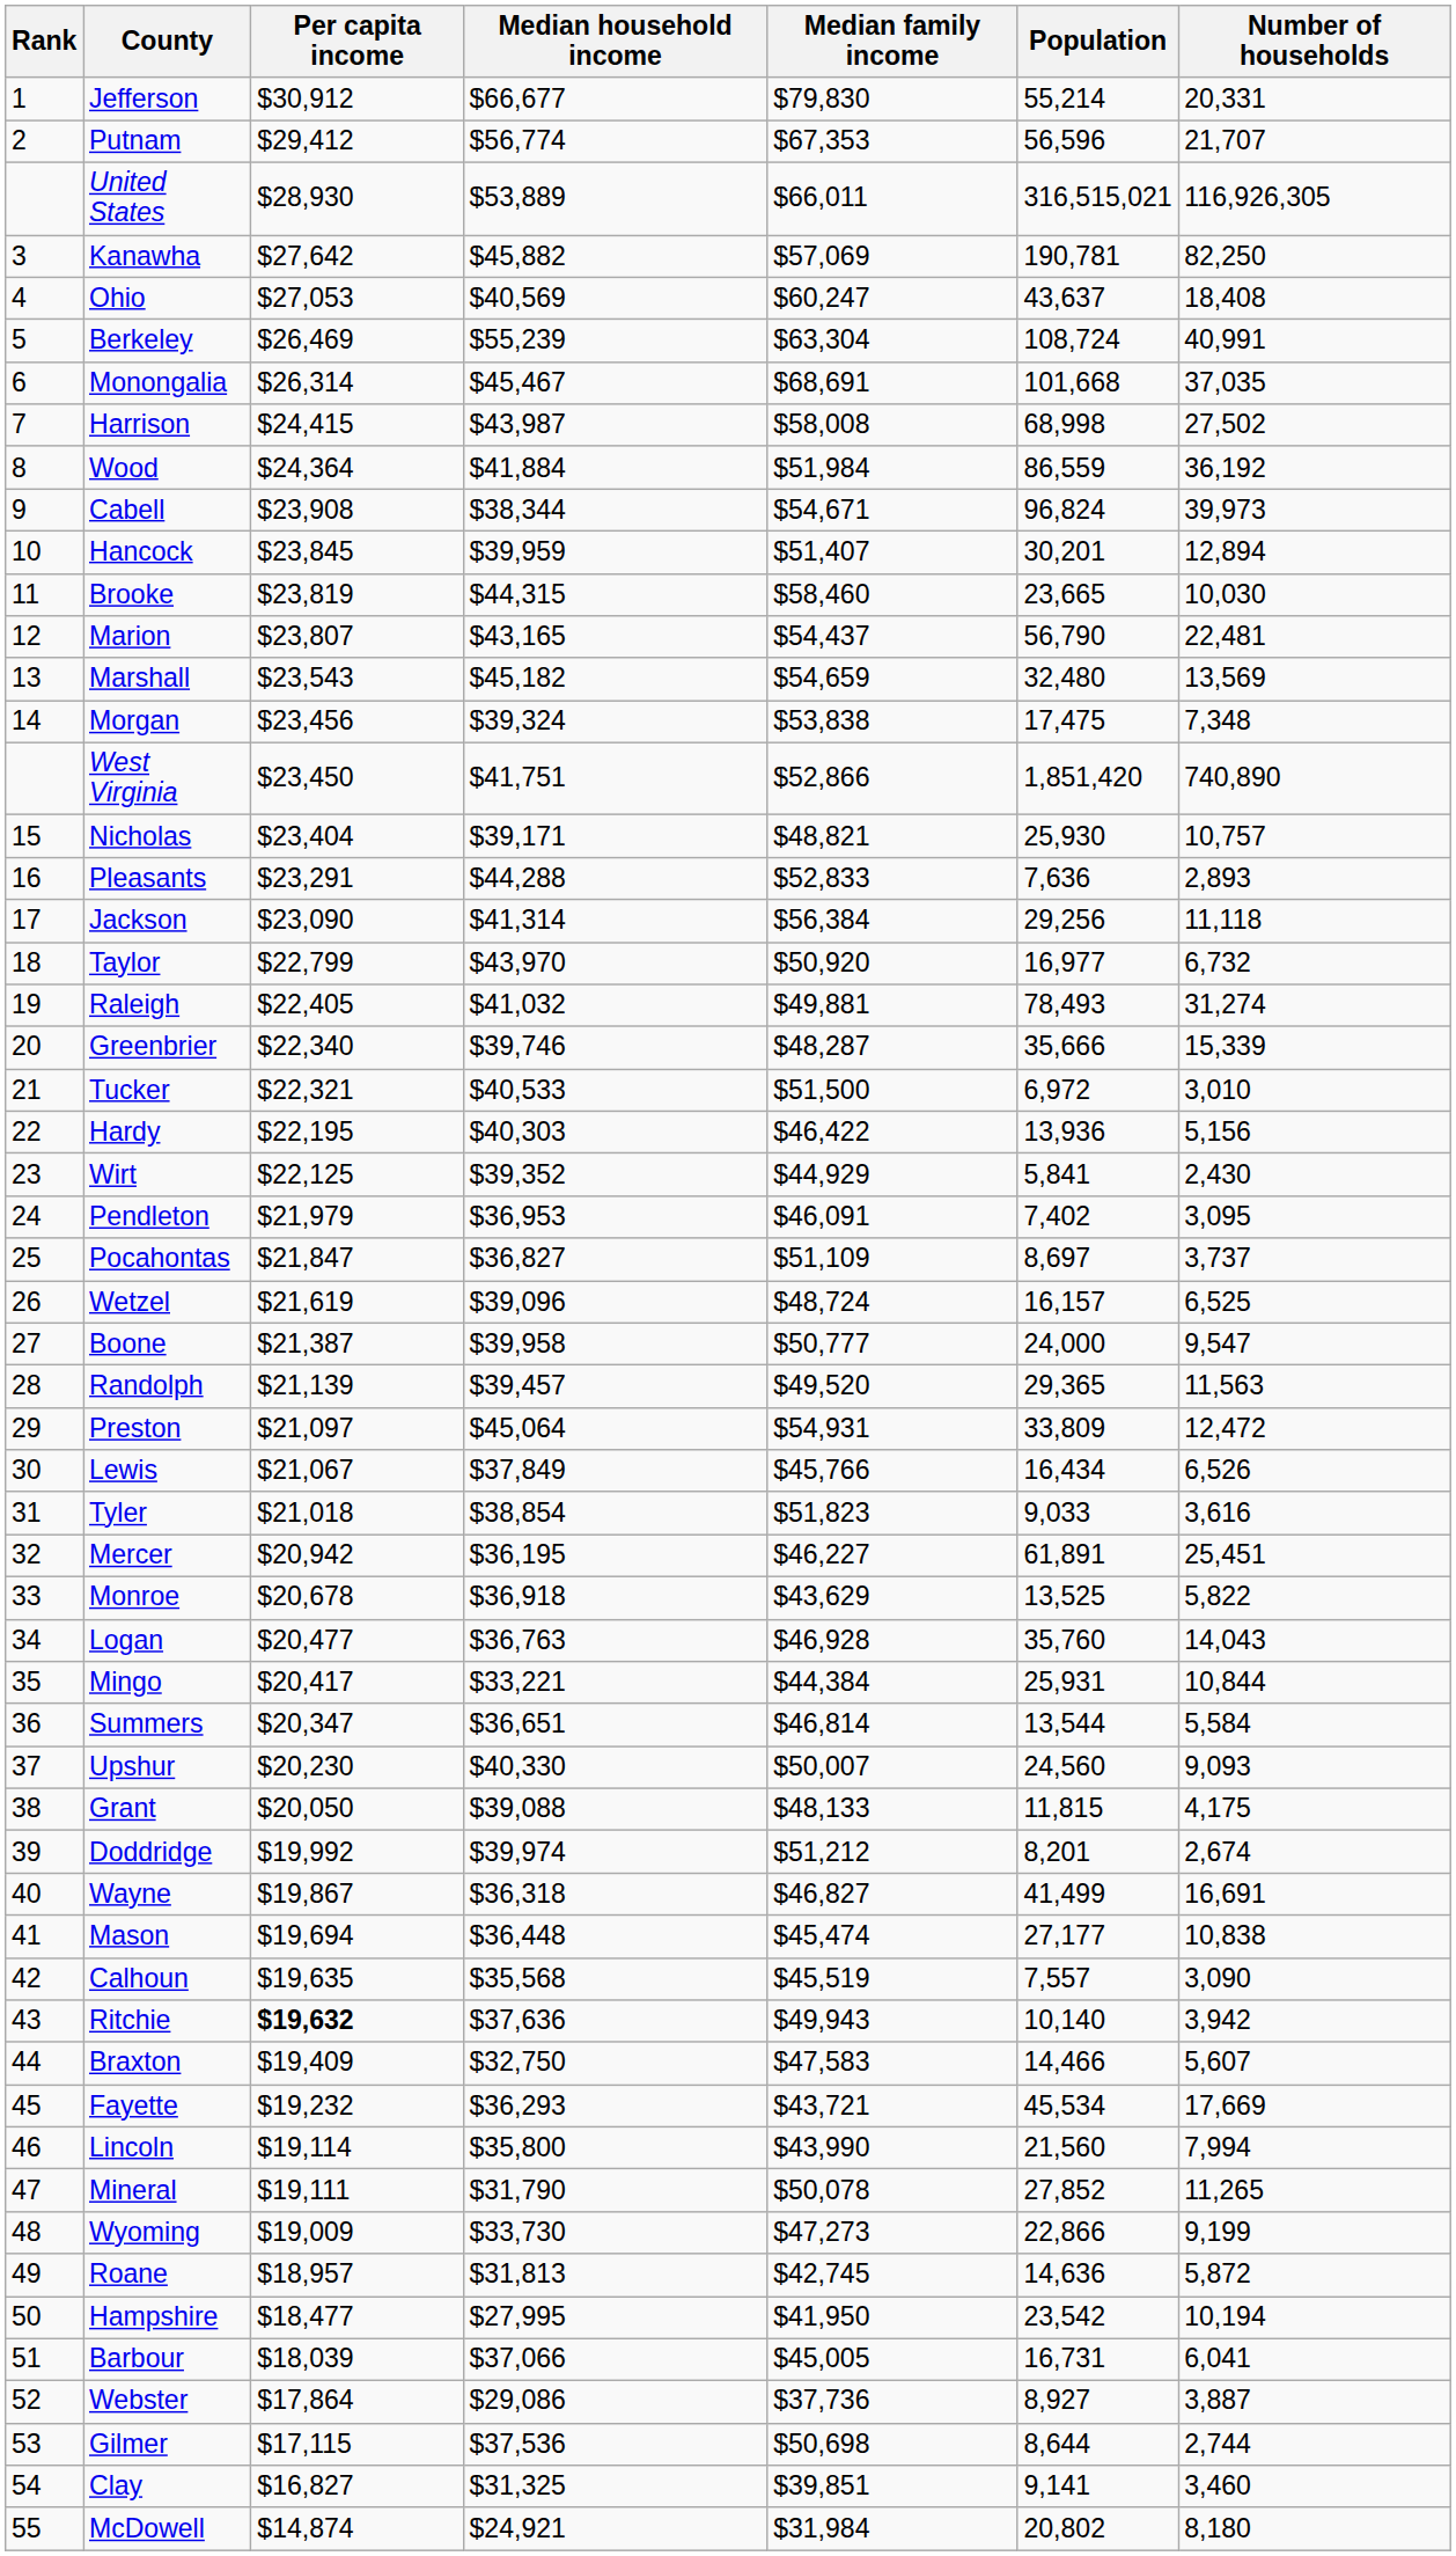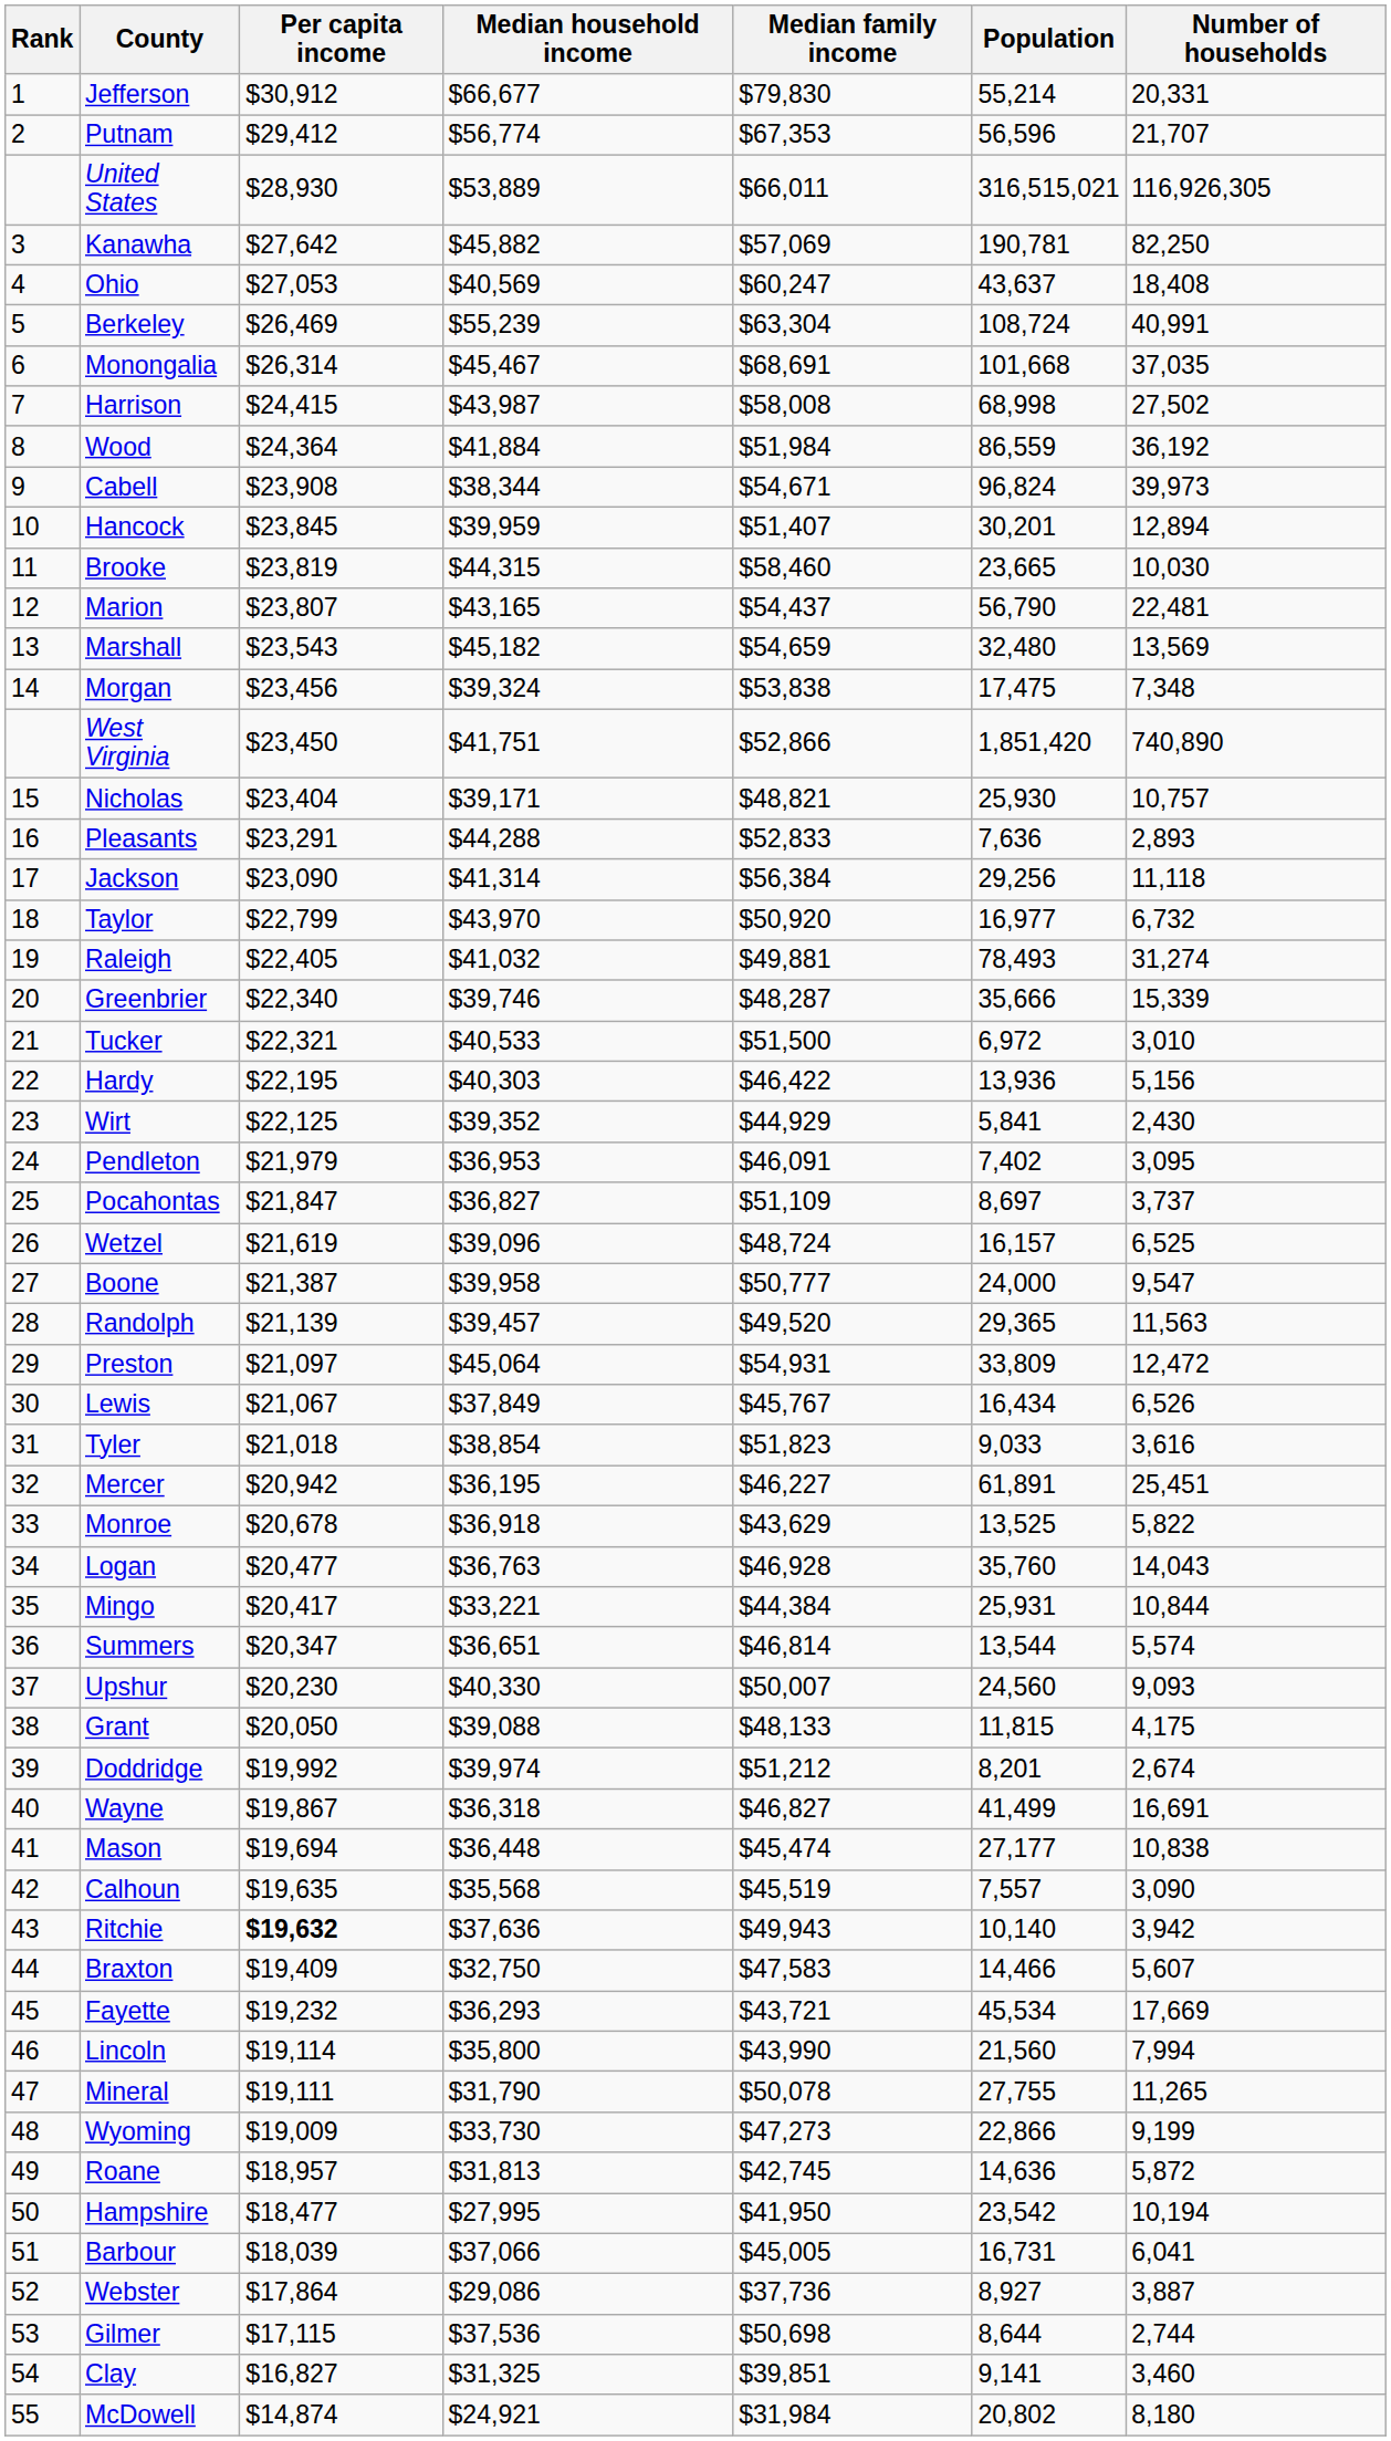 <table class="wikitable sortable">
 <tr>
 <th>Rank</th>
 <th>County</th>
 <th>Per capita income</th>
 <th>Median household income</th>
 <th>Median family income</th>
 <th>Population</th>
 <th>Number of households</th>
 </tr>
 <tr>
 <td>1</td>
 <td><a href='#'>Jefferson</a></td>
 <td>$30,912</td>
 <td>$66,677</td>
 <td>$79,830</td>
 <td>55,214</td>
 <td>20,331</td>
 </tr>
 <tr>
 <td>2</td>
 <td><a href='#'>Putnam</a></td>
 <td>$29,412</td>
 <td>$56,774</td>
 <td>$67,353</td>
 <td>56,596</td>
 <td>21,707</td>
 </tr>
 <tr>
 <td></td>
 <td><em><a href='#'>United States</a></em></td>
 <td>$28,930</td>
 <td>$53,889</td>
 <td>$66,011</td>
 <td>316,515,021</td>
 <td>116,926,305</td>
 </tr>
 <tr>
 <td>3</td>
 <td><a href='#'>Kanawha</a></td>
 <td>$27,642</td>
 <td>$45,882</td>
 <td>$57,069</td>
 <td>190,781</td>
 <td>82,250</td>
 </tr>
 <tr>
 <td>4</td>
 <td><a href='#'>Ohio</a></td>
 <td>$27,053</td>
 <td>$40,569</td>
 <td>$60,247</td>
 <td>43,637</td>
 <td>18,408</td>
 </tr>
 <tr>
 <td>5</td>
 <td><a href='#'>Berkeley</a></td>
 <td>$26,469</td>
 <td>$55,239</td>
 <td>$63,304</td>
 <td>108,724</td>
 <td>40,991</td>
 </tr>
 <tr>
 <td>6</td>
 <td><a href='#'>Monongalia</a></td>
 <td>$26,314</td>
 <td>$45,467</td>
 <td>$68,691</td>
 <td>101,668</td>
 <td>37,035</td>
 </tr>
 <tr>
 <td>7</td>
 <td><a href='#'>Harrison</a></td>
 <td>$24,415</td>
 <td>$43,987</td>
 <td>$58,008</td>
 <td>68,998</td>
 <td>27,502</td>
 </tr>
 <tr>
 <td>8</td>
 <td><a href='#'>Wood</a></td>
 <td>$24,364</td>
 <td>$41,884</td>
 <td>$51,984</td>
 <td>86,559</td>
 <td>36,192</td>
 </tr>
 <tr>
 <td>9</td>
 <td><a href='#'>Cabell</a></td>
 <td>$23,908</td>
 <td>$38,344</td>
 <td>$54,671</td>
 <td>96,824</td>
 <td>39,973</td>
 </tr>
 <tr>
 <td>10</td>
 <td><a href='#'>Hancock</a></td>
 <td>$23,845</td>
 <td>$39,959</td>
 <td>$51,407</td>
 <td>30,201</td>
 <td>12,894</td>
 </tr>
 <tr>
 <td>11</td>
 <td><a href='#'>Brooke</a></td>
 <td>$23,819</td>
 <td>$44,315</td>
 <td>$58,460</td>
 <td>23,665</td>
 <td>10,030</td>
 </tr>
 <tr>
 <td>12</td>
 <td><a href='#'>Marion</a></td>
 <td>$23,807</td>
 <td>$43,165</td>
 <td>$54,437</td>
 <td>56,790</td>
 <td>22,481</td>
 </tr>
 <tr>
 <td>13</td>
 <td><a href='#'>Marshall</a></td>
 <td>$23,543</td>
 <td>$45,182</td>
 <td>$54,659</td>
 <td>32,480</td>
 <td>13,569</td>
 </tr>
 <tr>
 <td>14</td>
 <td><a href='#'>Morgan</a></td>
 <td>$23,456</td>
 <td>$39,324</td>
 <td>$53,838</td>
 <td>17,475</td>
 <td>7,348</td>
 </tr>
 <tr>
 <td></td>
 <td><em><a href='#'>West Virginia</a></em></td>
 <td>$23,450</td>
 <td>$41,751</td>
 <td>$52,866</td>
 <td>1,851,420</td>
 <td>740,890</td>
 </tr>
 <tr>
 <td>15</td>
 <td><a href='#'>Nicholas</a></td>
 <td>$23,404</td>
 <td>$39,171</td>
 <td>$48,821</td>
 <td>25,930</td>
 <td>10,757</td>
 </tr>
 <tr>
 <td>16</td>
 <td><a href='#'>Pleasants</a></td>
 <td>$23,291</td>
 <td>$44,288</td>
 <td>$52,833</td>
 <td>7,636</td>
 <td>2,893</td>
 </tr>
 <tr>
 <td>17</td>
 <td><a href='#'>Jackson</a></td>
 <td>$23,090</td>
 <td>$41,314</td>
 <td>$56,384</td>
 <td>29,256</td>
 <td>11,118</td>
 </tr>
 <tr>
 <td>18</td>
 <td><a href='#'>Taylor</a></td>
 <td>$22,799</td>
 <td>$43,970</td>
 <td>$50,920</td>
 <td>16,977</td>
 <td>6,732</td>
 </tr>
 <tr>
 <td>19</td>
 <td><a href='#'>Raleigh</a></td>
 <td>$22,405</td>
 <td>$41,032</td>
 <td>$49,881</td>
 <td>78,493</td>
 <td>31,274</td>
 </tr>
 <tr>
 <td>20</td>
 <td><a href='#'>Greenbrier</a></td>
 <td>$22,340</td>
 <td>$39,746</td>
 <td>$48,287</td>
 <td>35,666</td>
 <td>15,339</td>
 </tr>
 <tr>
 <td>21</td>
 <td><a href='#'>Tucker</a></td>
 <td>$22,321</td>
 <td>$40,533</td>
 <td>$51,500</td>
 <td>6,972</td>
 <td>3,010</td>
 </tr>
 <tr>
 <td>22</td>
 <td><a href='#'>Hardy</a></td>
 <td>$22,195</td>
 <td>$40,303</td>
 <td>$46,422</td>
 <td>13,936</td>
 <td>5,156</td>
 </tr>
 <tr>
 <td>23</td>
 <td><a href='#'>Wirt</a></td>
 <td>$22,125</td>
 <td>$39,352</td>
 <td>$44,929</td>
 <td>5,841</td>
 <td>2,430</td>
 </tr>
 <tr>
 <td>24</td>
 <td><a href='#'>Pendleton</a></td>
 <td>$21,979</td>
 <td>$36,953</td>
 <td>$46,091</td>
 <td>7,402</td>
 <td>3,095</td>
 </tr>
 <tr>
 <td>25</td>
 <td><a href='#'>Pocahontas</a></td>
 <td>$21,847</td>
 <td>$36,827</td>
 <td>$51,109</td>
 <td>8,697</td>
 <td>3,737</td>
 </tr>
 <tr>
 <td>26</td>
 <td><a href='#'>Wetzel</a></td>
 <td>$21,619</td>
 <td>$39,096</td>
 <td>$48,724</td>
 <td>16,157</td>
 <td>6,525</td>
 </tr>
 <tr>
 <td>27</td>
 <td><a href='#'>Boone</a></td>
 <td>$21,387</td>
 <td>$39,958</td>
 <td>$50,777</td>
 <td>24,000</td>
 <td>9,547</td>
 </tr>
 <tr>
 <td>28</td>
 <td><a href='#'>Randolph</a></td>
 <td>$21,139</td>
 <td>$39,457</td>
 <td>$49,520</td>
 <td>29,365</td>
 <td>11,563</td>
 </tr>
 <tr>
 <td>29</td>
 <td><a href='#'>Preston</a></td>
 <td>$21,097</td>
 <td>$45,064</td>
 <td>$54,931</td>
 <td>33,809</td>
 <td>12,472</td>
 </tr>
 <tr>
 <td>30</td>
 <td><a href='#'>Lewis</a></td>
 <td>$21,067</td>
 <td>$37,849</td>
-<td>$45,766</td>
+<td>$45,767</td>
 <td>16,434</td>
 <td>6,526</td>
 </tr>
 <tr>
 <td>31</td>
 <td><a href='#'>Tyler</a></td>
 <td>$21,018</td>
 <td>$38,854</td>
 <td>$51,823</td>
 <td>9,033</td>
 <td>3,616</td>
 </tr>
 <tr>
 <td>32</td>
 <td><a href='#'>Mercer</a></td>
 <td>$20,942</td>
 <td>$36,195</td>
 <td>$46,227</td>
 <td>61,891</td>
 <td>25,451</td>
 </tr>
 <tr>
 <td>33</td>
 <td><a href='#'>Monroe</a></td>
 <td>$20,678</td>
 <td>$36,918</td>
 <td>$43,629</td>
 <td>13,525</td>
 <td>5,822</td>
 </tr>
 <tr>
 <td>34</td>
 <td><a href='#'>Logan</a></td>
 <td>$20,477</td>
 <td>$36,763</td>
 <td>$46,928</td>
 <td>35,760</td>
 <td>14,043</td>
 </tr>
 <tr>
 <td>35</td>
 <td><a href='#'>Mingo</a></td>
 <td>$20,417</td>
 <td>$33,221</td>
 <td>$44,384</td>
 <td>25,931</td>
 <td>10,844</td>
 </tr>
 <tr>
 <td>36</td>
 <td><a href='#'>Summers</a></td>
 <td>$20,347</td>
 <td>$36,651</td>
 <td>$46,814</td>
 <td>13,544</td>
-<td>5,584</td>
+<td>5,574</td>
 </tr>
 <tr>
 <td>37</td>
 <td><a href='#'>Upshur</a></td>
 <td>$20,230</td>
 <td>$40,330</td>
 <td>$50,007</td>
 <td>24,560</td>
 <td>9,093</td>
 </tr>
 <tr>
 <td>38</td>
 <td><a href='#'>Grant</a></td>
 <td>$20,050</td>
 <td>$39,088</td>
 <td>$48,133</td>
 <td>11,815</td>
 <td>4,175</td>
 </tr>
 <tr>
 <td>39</td>
 <td><a href='#'>Doddridge</a></td>
 <td>$19,992</td>
 <td>$39,974</td>
 <td>$51,212</td>
 <td>8,201</td>
 <td>2,674</td>
 </tr>
 <tr>
 <td>40</td>
 <td><a href='#'>Wayne</a></td>
 <td>$19,867</td>
 <td>$36,318</td>
 <td>$46,827</td>
 <td>41,499</td>
 <td>16,691</td>
 </tr>
 <tr>
 <td>41</td>
 <td><a href='#'>Mason</a></td>
 <td>$19,694</td>
 <td>$36,448</td>
 <td>$45,474</td>
 <td>27,177</td>
 <td>10,838</td>
 </tr>
 <tr>
 <td>42</td>
 <td><a href='#'>Calhoun</a></td>
 <td>$19,635</td>
 <td>$35,568</td>
 <td>$45,519</td>
 <td>7,557</td>
 <td>3,090</td>
 </tr>
 <tr>
 <td>43</td>
 <td><a href='#'>Ritchie</a></td>
 <td><strong>$19,632</strong></td>
 <td>$37,636</td>
 <td>$49,943</td>
 <td>10,140</td>
 <td>3,942</td>
 </tr>
 <tr>
 <td>44</td>
 <td><a href='#'>Braxton</a></td>
 <td>$19,409</td>
 <td>$32,750</td>
 <td>$47,583</td>
 <td>14,466</td>
 <td>5,607</td>
 </tr>
 <tr>
 <td>45</td>
 <td><a href='#'>Fayette</a></td>
 <td>$19,232</td>
 <td>$36,293</td>
 <td>$43,721</td>
 <td>45,534</td>
 <td>17,669</td>
 </tr>
 <tr>
 <td>46</td>
 <td><a href='#'>Lincoln</a></td>
 <td>$19,114</td>
 <td>$35,800</td>
 <td>$43,990</td>
 <td>21,560</td>
 <td>7,994</td>
 </tr>
 <tr>
 <td>47</td>
 <td><a href='#'>Mineral</a></td>
 <td>$19,111</td>
 <td>$31,790</td>
 <td>$50,078</td>
-<td>27,852</td>
+<td>27,755</td>
 <td>11,265</td>
 </tr>
 <tr>
 <td>48</td>
 <td><a href='#'>Wyoming</a></td>
 <td>$19,009</td>
 <td>$33,730</td>
 <td>$47,273</td>
 <td>22,866</td>
 <td>9,199</td>
 </tr>
 <tr>
 <td>49</td>
 <td><a href='#'>Roane</a></td>
 <td>$18,957</td>
 <td>$31,813</td>
 <td>$42,745</td>
 <td>14,636</td>
 <td>5,872</td>
 </tr>
 <tr>
 <td>50</td>
 <td><a href='#'>Hampshire</a></td>
 <td>$18,477</td>
 <td>$27,995</td>
 <td>$41,950</td>
 <td>23,542</td>
 <td>10,194</td>
 </tr>
 <tr>
 <td>51</td>
 <td><a href='#'>Barbour</a></td>
 <td>$18,039</td>
 <td>$37,066</td>
 <td>$45,005</td>
 <td>16,731</td>
 <td>6,041</td>
 </tr>
 <tr>
 <td>52</td>
 <td><a href='#'>Webster</a></td>
 <td>$17,864</td>
 <td>$29,086</td>
 <td>$37,736</td>
 <td>8,927</td>
 <td>3,887</td>
 </tr>
 <tr>
 <td>53</td>
 <td><a href='#'>Gilmer</a></td>
 <td>$17,115</td>
 <td>$37,536</td>
 <td>$50,698</td>
 <td>8,644</td>
 <td>2,744</td>
 </tr>
 <tr>
 <td>54</td>
 <td><a href='#'>Clay</a></td>
 <td>$16,827</td>
 <td>$31,325</td>
 <td>$39,851</td>
 <td>9,141</td>
 <td>3,460</td>
 </tr>
 <tr>
 <td>55</td>
 <td><a href='#'>McDowell</a></td>
 <td>$14,874</td>
 <td>$24,921</td>
 <td>$31,984</td>
 <td>20,802</td>
 <td>8,180</td>
 </tr>
 </table>
